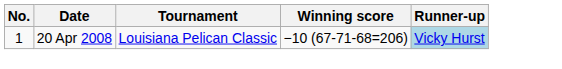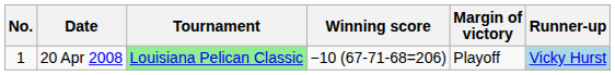 <table class="wikitable" style="font-size:95%;">
 <tr>
 <th>No.</th>
 <th>Date</th>
 <th>Tournament</th>
 <th>Winning score</th>
+<th>Margin of<br>victory</th>
 <th>Runner-up</th>
 </tr>
 <tr>
 <td align=center>1</td>
 <td>20 Apr <a href='#'>2008</a></td>
-<td><a href='#'>Louisiana Pelican Classic</a></td>
+<td style="background: lightgreen;"><a href='#'>Louisiana Pelican Classic</a></td>
 <td>−10 (67-71-68=206)</td>
+<td>Playoff</td>
 <td style="background: lightblue;"> <a href='#'>Vicky Hurst</a></td>
 </tr>
 </table>
